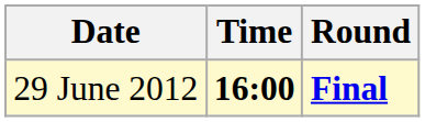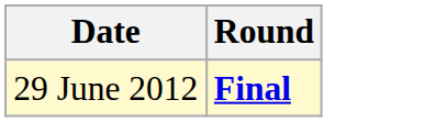 <table class="wikitable">
 <tr>
 <th>Date</th>
-<th>Time</th>
 <th>Round</th>
 </tr>
 <tr style=background:lemonchiffon>
 <td>29 June 2012</td>
-<td><strong>16:00</strong></td>
 <td><strong><a href='#'>Final</a></strong></td>
 </tr>
 </table>
